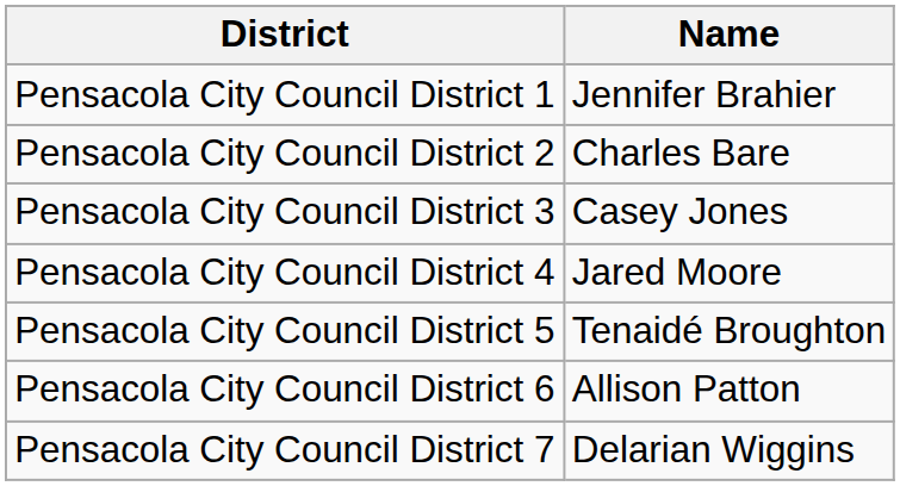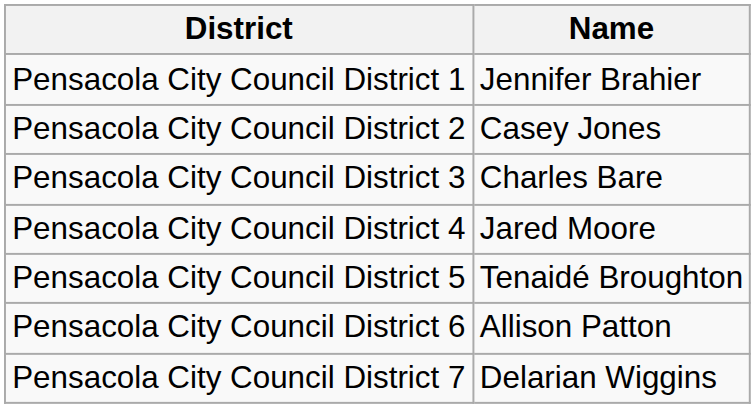 <table class="wikitable">
 <tr>
 <th>District</th>
 <th>Name</th>
 </tr>
 <tr>
 <td>Pensacola City Council District 1</td>
 <td>Jennifer Brahier</td>
 </tr>
 <tr>
 <td>Pensacola City Council District 2</td>
-<td>Charles Bare</td>
+<td>Casey Jones</td>
 </tr>
 <tr>
 <td>Pensacola City Council District 3</td>
-<td>Casey Jones</td>
+<td>Charles Bare</td>
 </tr>
 <tr>
 <td>Pensacola City Council District 4</td>
 <td>Jared Moore</td>
 </tr>
 <tr>
 <td>Pensacola City Council District 5</td>
 <td>Tenaidé Broughton</td>
 </tr>
 <tr>
 <td>Pensacola City Council District 6</td>
 <td>Allison Patton</td>
 </tr>
 <tr>
 <td>Pensacola City Council District 7</td>
 <td>Delarian Wiggins</td>
 </tr>
 </table>
